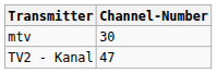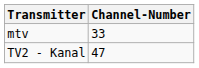 <table class="wikitable">
 <tr>
 <th>Transmitter</th>
 <th>Channel-Number</th>
 </tr>
 <tr>
 <td>mtv</td>
-<td>30</td>
+<td>33</td>
 </tr>
 <tr>
 <td>TV2 - Kanal</td>
 <td>47</td>
 </tr>
 </table>
